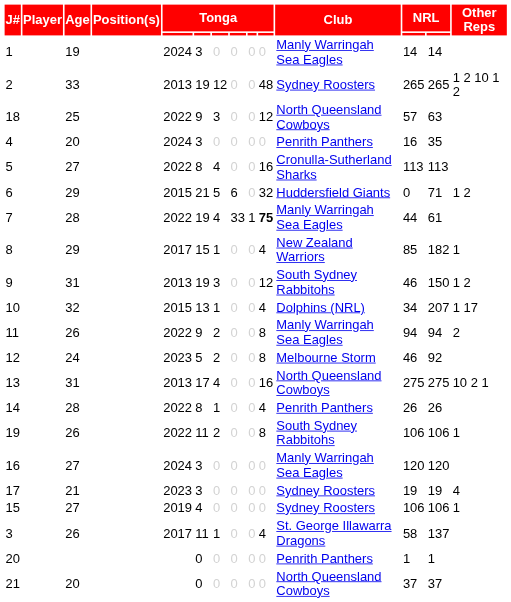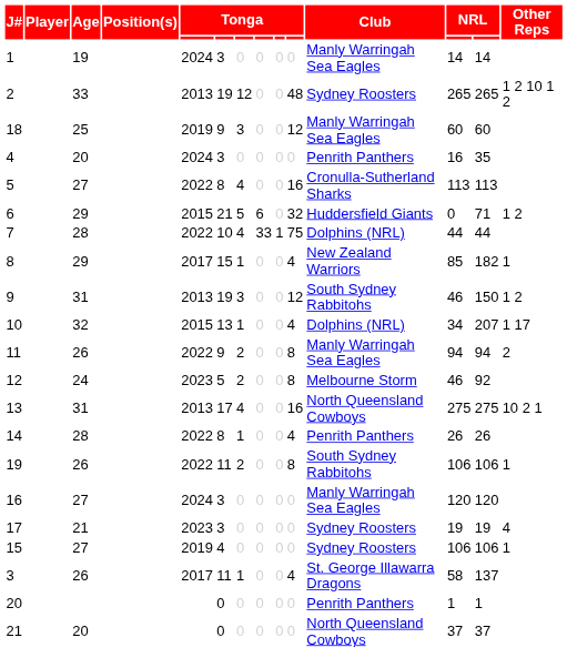 <table>
 <tr style="background:red; color:white;">
 <th rowspan=2>J#</th>
 <th rowspan=2 align=left>Player</th>
 <th rowspan=2 align=center>Age</th>
 <th rowspan=2 align=center>Position(s)</th>
 <th colspan=6 align=center>Tonga</th>
 <th rowspan=2 align=center>Club</th>
 <th colspan=2 align=center>NRL</th>
 <th rowspan=2 align=center>Other Reps</th>
 </tr>
 <tr style="background:red; color:white;">
 <th></th>
 <th></th>
 <th></th>
 <th></th>
 <th></th>
 <th></th>
 <th></th>
 <th></th>
 </tr>
 <tr>
 <td>1</td>
 <td align=left></td>
 <td>19</td>
 <td align=center></td>
 <td>2024</td>
 <td>3</td>
 <td style="color:lightgray">0</td>
 <td style="color:lightgray">0</td>
 <td style="color:lightgray">0</td>
 <td style="color:lightgray">0</td>
 <td align=left>   <a href='#'>Manly Warringah Sea Eagles</a></td>
 <td>14</td>
 <td>14</td>
 <td></td>
 </tr>
 <tr>
 <td>2</td>
 <td align=left></td>
 <td>33</td>
 <td align=center></td>
 <td>2013</td>
 <td>19</td>
 <td>12</td>
 <td style="color:lightgray">0</td>
 <td style="color:lightgray">0</td>
 <td>48</td>
 <td align=left>   <a href='#'>Sydney Roosters</a></td>
 <td>265</td>
 <td>265</td>
 <td align=left> 1  2  10  1  2</td>
 </tr>
 <tr>
 <td>18</td>
 <td align=left></td>
 <td>25</td>
 <td align=center></td>
-<td>2022</td>
+<td>2019</td>
 <td>9</td>
 <td>3</td>
 <td style="color:lightgray">0</td>
 <td style="color:lightgray">0</td>
 <td>12</td>
-<td align=left>   <a href='#'>North Queensland Cowboys</a></td>
-<td>57</td>
-<td>63</td>
+<td align=left>   <a href='#'>Manly Warringah Sea Eagles</a></td>
+<td>60</td>
+<td>60</td>
 <td></td>
 </tr>
 <tr>
 <td>4</td>
 <td align=left></td>
 <td>20</td>
 <td align=center></td>
 <td>2024</td>
 <td>3</td>
 <td style="color:lightgray">0</td>
 <td style="color:lightgray">0</td>
 <td style="color:lightgray">0</td>
 <td style="color:lightgray">0</td>
 <td align=left>   <a href='#'>Penrith Panthers</a></td>
 <td>16</td>
 <td>35</td>
 <td></td>
 </tr>
 <tr>
 <td>5</td>
 <td align=left></td>
 <td>27</td>
 <td align=center></td>
 <td>2022</td>
 <td>8</td>
 <td>4</td>
 <td style="color:lightgray">0</td>
 <td style="color:lightgray">0</td>
 <td>16</td>
 <td align=left>   <a href='#'>Cronulla-Sutherland Sharks</a></td>
 <td>113</td>
 <td>113</td>
 <td></td>
 </tr>
 <tr>
 <td>6</td>
 <td align=left></td>
 <td>29</td>
 <td align=center></td>
 <td>2015</td>
 <td>21</td>
 <td>5</td>
 <td>6</td>
 <td style="color:lightgray">0</td>
 <td>32</td>
 <td align=left>   <a href='#'>Huddersfield Giants</a></td>
 <td>0</td>
 <td>71</td>
 <td align=left> 1  2</td>
 </tr>
 <tr>
 <td>7</td>
 <td align=left></td>
 <td>28</td>
 <td align=center></td>
 <td>2022</td>
-<td>19</td>
+<td>10</td>
 <td>4</td>
 <td>33</td>
 <td>1</td>
-<td><strong>75</strong></td>
-<td align=left>   <a href='#'>Manly Warringah Sea Eagles</a></td>
+<td>75</td>
+<td align=left>   <a href='#'>Dolphins (NRL)</a></td>
 <td>44</td>
-<td>61</td>
+<td>44</td>
 <td></td>
 </tr>
 <tr>
 <td>8</td>
 <td align=left></td>
 <td>29</td>
 <td align=center></td>
 <td>2017</td>
 <td>15</td>
 <td>1</td>
 <td style="color:lightgray">0</td>
 <td style="color:lightgray">0</td>
 <td>4</td>
 <td align=left>   <a href='#'>New Zealand Warriors</a></td>
 <td>85</td>
 <td>182</td>
 <td align=left> 1</td>
 </tr>
 <tr>
 <td>9</td>
 <td align=left></td>
 <td>31</td>
 <td align=center></td>
 <td>2013</td>
 <td>19</td>
 <td>3</td>
 <td style="color:lightgray">0</td>
 <td style="color:lightgray">0</td>
 <td>12</td>
 <td align=left>   <a href='#'>South Sydney Rabbitohs</a></td>
 <td>46</td>
 <td>150</td>
 <td align=left> 1  2</td>
 </tr>
 <tr>
 <td>10</td>
 <td align=left></td>
 <td>32</td>
 <td align=center></td>
 <td>2015</td>
 <td>13</td>
 <td>1</td>
 <td style="color:lightgray">0</td>
 <td style="color:lightgray">0</td>
 <td>4</td>
 <td align=left>   <a href='#'>Dolphins (NRL)</a></td>
 <td>34</td>
 <td>207</td>
 <td align=left> 1  17</td>
 </tr>
 <tr>
 <td>11</td>
 <td align=left></td>
 <td>26</td>
 <td align=center></td>
 <td>2022</td>
 <td>9</td>
 <td>2</td>
 <td style="color:lightgray">0</td>
 <td style="color:lightgray">0</td>
 <td>8</td>
 <td align=left>   <a href='#'>Manly Warringah Sea Eagles</a></td>
 <td>94</td>
 <td>94</td>
 <td align=left> 2</td>
 </tr>
 <tr>
 <td>12</td>
 <td align=left></td>
 <td>24</td>
 <td align=center></td>
 <td>2023</td>
 <td>5</td>
 <td>2</td>
 <td style="color:lightgray">0</td>
 <td style="color:lightgray">0</td>
 <td>8</td>
 <td align=left>   <a href='#'>Melbourne Storm</a></td>
 <td>46</td>
 <td>92</td>
 <td></td>
 </tr>
 <tr>
 <td>13</td>
 <td align=left></td>
 <td>31</td>
 <td align=center></td>
 <td>2013</td>
 <td>17</td>
 <td>4</td>
 <td style="color:lightgray">0</td>
 <td style="color:lightgray">0</td>
 <td>16</td>
 <td align=left>   <a href='#'>North Queensland Cowboys</a></td>
 <td>275</td>
 <td>275</td>
 <td align=left> 10  2  1</td>
 </tr>
 <tr>
 <td>14</td>
 <td align=left></td>
 <td>28</td>
 <td align=center></td>
 <td>2022</td>
 <td>8</td>
 <td>1</td>
 <td style="color:lightgray">0</td>
 <td style="color:lightgray">0</td>
 <td>4</td>
 <td align=left>   <a href='#'>Penrith Panthers</a></td>
 <td>26</td>
 <td>26</td>
 <td></td>
 </tr>
 <tr>
 <td>19</td>
 <td align=left></td>
 <td>26</td>
 <td align=center></td>
 <td>2022</td>
 <td>11</td>
 <td>2</td>
 <td style="color:lightgray">0</td>
 <td style="color:lightgray">0</td>
 <td>8</td>
 <td align=left>   <a href='#'>South Sydney Rabbitohs</a></td>
 <td>106</td>
 <td>106</td>
 <td align=left> 1</td>
 </tr>
 <tr>
 <td>16</td>
 <td align=left></td>
 <td>27</td>
 <td align=center></td>
 <td>2024</td>
 <td>3</td>
 <td style="color:lightgray">0</td>
 <td style="color:lightgray">0</td>
 <td style="color:lightgray">0</td>
 <td style="color:lightgray">0</td>
 <td align=left>   <a href='#'>Manly Warringah Sea Eagles</a></td>
 <td>120</td>
 <td>120</td>
 <td></td>
 </tr>
 <tr>
 <td>17</td>
 <td align=left></td>
 <td>21</td>
 <td align=center></td>
 <td>2023</td>
 <td>3</td>
 <td style="color:lightgray">0</td>
 <td style="color:lightgray">0</td>
 <td style="color:lightgray">0</td>
 <td style="color:lightgray">0</td>
 <td align=left>   <a href='#'>Sydney Roosters</a></td>
 <td>19</td>
 <td>19</td>
 <td align=left> 4</td>
 </tr>
 <tr>
 <td>15</td>
 <td align=left></td>
 <td>27</td>
 <td align=center></td>
 <td>2019</td>
 <td>4</td>
 <td style="color:lightgray">0</td>
 <td style="color:lightgray">0</td>
 <td style="color:lightgray">0</td>
 <td style="color:lightgray">0</td>
 <td align=left>   <a href='#'>Sydney Roosters</a></td>
 <td>106</td>
 <td>106</td>
 <td align=left> 1</td>
 </tr>
 <tr>
 <td>3</td>
 <td align=left></td>
 <td>26</td>
 <td align=center></td>
 <td>2017</td>
 <td>11</td>
 <td>1</td>
 <td style="color:lightgray">0</td>
 <td style="color:lightgray">0</td>
 <td>4</td>
 <td align=left>   <a href='#'>St. George Illawarra Dragons</a></td>
 <td>58</td>
 <td>137</td>
 <td></td>
 </tr>
 <tr>
 <td>20</td>
 <td align=left></td>
 <td></td>
 <td align=center></td>
 <td></td>
 <td>0</td>
 <td style="color:lightgray">0</td>
 <td style="color:lightgray">0</td>
 <td style="color:lightgray">0</td>
 <td style="color:lightgray">0</td>
 <td align=left>   <a href='#'>Penrith Panthers</a></td>
 <td>1</td>
 <td>1</td>
 <td></td>
 </tr>
 <tr>
 <td>21</td>
 <td align=left></td>
 <td>20</td>
 <td align=center></td>
 <td></td>
 <td>0</td>
 <td style="color:lightgray">0</td>
 <td style="color:lightgray">0</td>
 <td style="color:lightgray">0</td>
 <td style="color:lightgray">0</td>
 <td align=left>   <a href='#'>North Queensland Cowboys</a></td>
 <td>37</td>
 <td>37</td>
 <td></td>
 </tr>
 </table>
